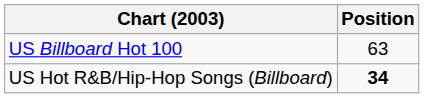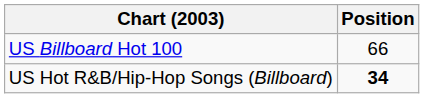 <table class="wikitable sortable">
 <tr>
 <th>Chart (2003)</th>
 <th>Position</th>
 </tr>
 <tr>
 <td><a href='#'>US <em>Billboard</em> Hot 100</a></td>
-<td align="center">63</td>
+<td align="center">66</td>
 </tr>
 <tr>
 <td>US Hot R&B/Hip-Hop Songs (<em>Billboard</em>)</td>
 <td align="center"><strong>34</strong></td>
 </tr>
 </table>
